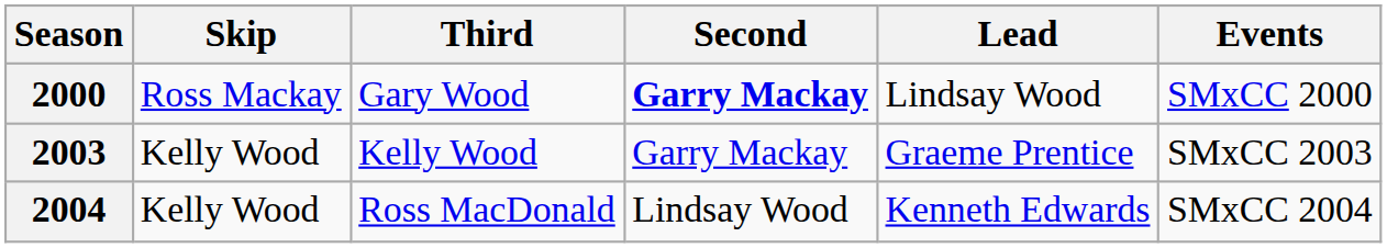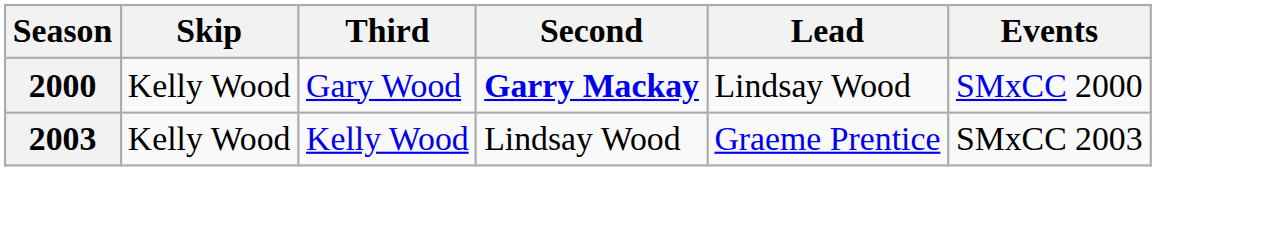 <table class="wikitable">
 <tr>
 <th scope="col">Season</th>
 <th scope="col">Skip</th>
 <th scope="col">Third</th>
 <th scope="col">Second</th>
 <th scope="col">Lead</th>
 <th scope="col">Events</th>
 </tr>
 <tr>
 <th scope="row">2000</th>
-<td><a href='#'>Ross Mackay</a></td>
+<td>Kelly Wood</td>
 <td><a href='#'>Gary Wood</a></td>
 <td><strong><a href='#'>Garry Mackay</a></strong></td>
 <td>Lindsay Wood</td>
 <td><a href='#'>SMxCC</a> 2000 </td>
 </tr>
 <tr>
 <th scope="row">2003</th>
 <td>Kelly Wood</td>
 <td><a href='#'>Kelly Wood</a></td>
-<td><a href='#'>Garry Mackay</a></td>
+<td>Lindsay Wood</td>
 <td><a href='#'>Graeme Prentice</a></td>
 <td>SMxCC 2003 </td>
 </tr>
-<tr>
-<th scope="row">2004</th>
-<td>Kelly Wood</td>
-<td><a href='#'>Ross MacDonald</a></td>
-<td>Lindsay Wood</td>
-<td><a href='#'>Kenneth Edwards</a></td>
-<td>SMxCC 2004 </td>
-</tr>
 </table>
